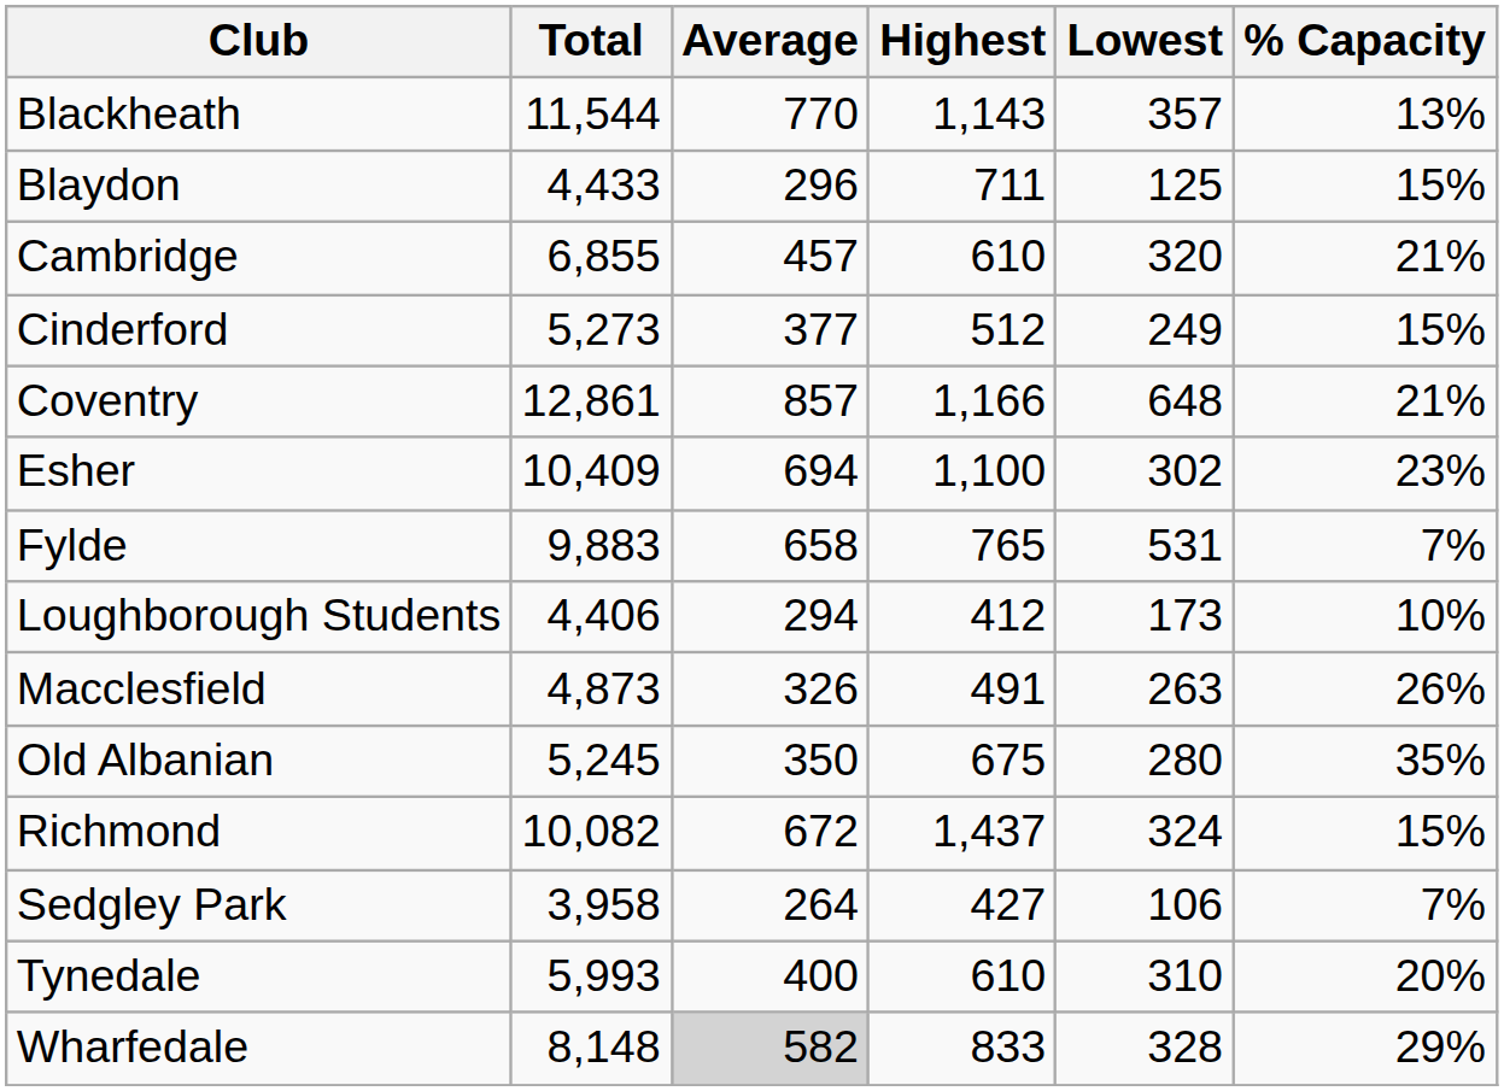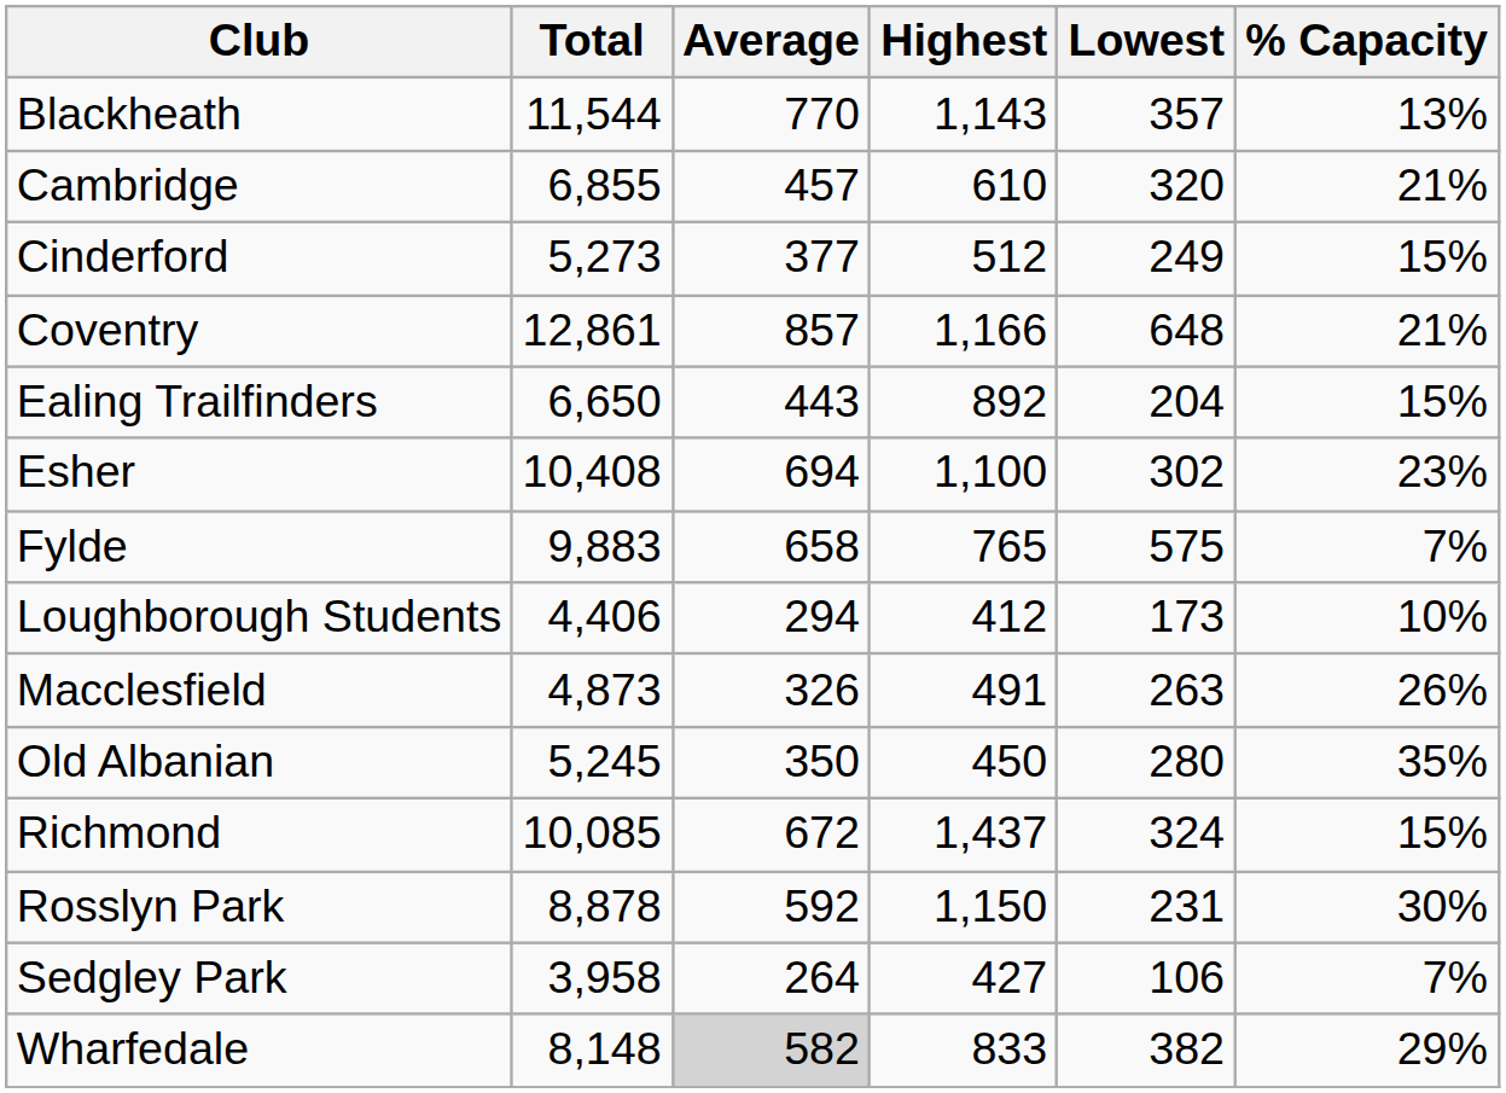 <table class="wikitable sortable" style="text-align:right">
 <tr>
 <th>Club</th>
 <th>Total</th>
 <th>Average</th>
 <th>Highest</th>
 <th>Lowest</th>
 <th>% Capacity</th>
 </tr>
 <tr>
 <td style="text-align:left">Blackheath</td>
 <td>11,544</td>
 <td>770</td>
 <td>1,143</td>
 <td>357</td>
 <td>13%</td>
-</tr>
-<tr>
-<td style="text-align:left">Blaydon</td>
-<td>4,433</td>
-<td>296</td>
-<td>711</td>
-<td>125</td>
-<td>15%</td>
 </tr>
 <tr>
 <td style="text-align:left">Cambridge</td>
 <td>6,855</td>
 <td>457</td>
 <td>610</td>
 <td>320</td>
 <td>21%</td>
 </tr>
 <tr>
 <td style="text-align:left">Cinderford</td>
 <td>5,273</td>
 <td>377</td>
 <td>512</td>
 <td>249</td>
 <td>15%</td>
 </tr>
 <tr>
 <td style="text-align:left">Coventry</td>
 <td>12,861</td>
 <td>857</td>
 <td>1,166</td>
 <td>648</td>
 <td>21%</td>
 </tr>
 <tr>
+<td style="text-align:left">Ealing Trailfinders</td>
+<td>6,650</td>
+<td>443</td>
+<td>892</td>
+<td>204</td>
+<td>15%</td>
+</tr>
+<tr>
 <td style="text-align:left">Esher</td>
-<td>10,409</td>
+<td>10,408</td>
 <td>694</td>
 <td>1,100</td>
 <td>302</td>
 <td>23%</td>
 </tr>
 <tr>
 <td style="text-align:left">Fylde</td>
 <td>9,883</td>
 <td>658</td>
 <td>765</td>
-<td>531</td>
+<td>575</td>
 <td>7%</td>
 </tr>
 <tr>
 <td style="text-align:left">Loughborough Students</td>
 <td>4,406</td>
 <td>294</td>
 <td>412</td>
 <td>173</td>
 <td>10%</td>
 </tr>
 <tr>
 <td style="text-align:left">Macclesfield</td>
 <td>4,873</td>
 <td>326</td>
 <td>491</td>
 <td>263</td>
 <td>26%</td>
 </tr>
 <tr>
 <td style="text-align:left">Old Albanian</td>
 <td>5,245</td>
 <td>350</td>
-<td>675</td>
+<td>450</td>
 <td>280</td>
 <td>35%</td>
 </tr>
 <tr>
 <td style="text-align:left">Richmond</td>
-<td>10,082</td>
+<td>10,085</td>
 <td>672</td>
 <td>1,437</td>
 <td>324</td>
 <td>15%</td>
+</tr>
+<tr>
+<td style="text-align:left">Rosslyn Park</td>
+<td>8,878</td>
+<td>592</td>
+<td>1,150</td>
+<td>231</td>
+<td>30%</td>
 </tr>
 <tr>
 <td style="text-align:left">Sedgley Park</td>
 <td>3,958</td>
 <td>264</td>
 <td>427</td>
 <td>106</td>
 <td>7%</td>
 </tr>
 <tr>
-<td style="text-align:left">Tynedale</td>
-<td>5,993</td>
-<td>400</td>
-<td>610</td>
-<td>310</td>
-<td>20%</td>
-</tr>
-<tr>
 <td style="text-align:left">Wharfedale</td>
 <td>8,148</td>
 <td style="background: lightgrey;">582</td>
 <td>833</td>
-<td>328</td>
+<td>382</td>
 <td>29%</td>
 </tr>
 <tr>
 </tr>
 </table>
